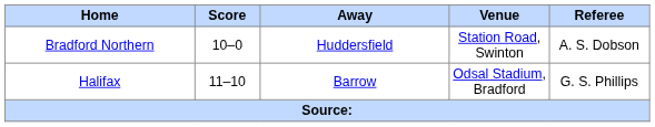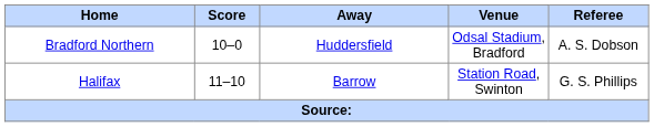 <table border=1 style="border-collapse:collapse; font-size:90%; text-align:center;" cellpadding=3 cellspacing=0 width=54%>
 <tr bgcolor=#C1D8FF>
 <th width=19%>Home</th>
 <th width=6%>Score</th>
 <th width=19%>Away</th>
 <th width=10%>Venue</th>
 <th width=10%>Referee</th>
 </tr>
 <tr>
 <td><a href='#'>Bradford Northern</a></td>
 <td>10–0</td>
 <td><a href='#'>Huddersfield</a></td>
-<td><a href='#'>Station Road</a>, Swinton</td>
+<td><a href='#'>Odsal Stadium</a>, Bradford</td>
 <td>A. S. Dobson</td>
 </tr>
 <tr>
 <td><a href='#'>Halifax</a></td>
 <td>11–10</td>
 <td><a href='#'>Barrow</a></td>
-<td><a href='#'>Odsal Stadium</a>, Bradford</td>
+<td><a href='#'>Station Road</a>, Swinton</td>
 <td>G. S. Phillips</td>
 </tr>
 <tr style="background:#c1d8ff;">
 <th colspan=5>Source:</th>
 </tr>
 </table>
